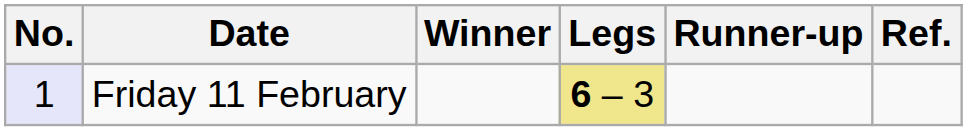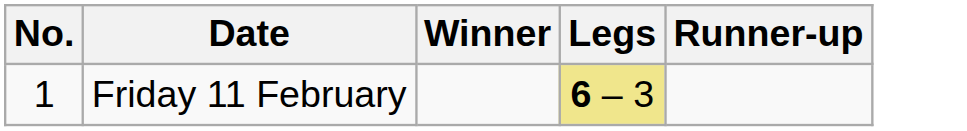 <table class="wikitable">
 <tr>
 <th>No.</th>
 <th>Date</th>
 <th>Winner</th>
 <th>Legs</th>
 <th>Runner-up</th>
-<th>Ref.</th>
 </tr>
 <tr>
-<td align=center style="background: lavender;">1</td>
+<td align=center>1</td>
 <td align=left>Friday 11 February</td>
 <td align="right"></td>
 <td align="center" style="background: khaki;"><strong>6</strong> – 3</td>
 <td></td>
-<td align="center"></td>
 </tr>
 </table>
